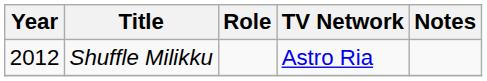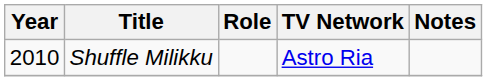 <table class="wikitable">
 <tr>
 <th>Year</th>
 <th>Title</th>
 <th>Role</th>
 <th>TV Network</th>
 <th>Notes</th>
 </tr>
 <tr>
-<td>2012</td>
+<td>2010</td>
 <td><em>Shuffle Milikku</em></td>
 <td></td>
 <td><a href='#'>Astro Ria</a></td>
 <td></td>
 </tr>
 <tr>
 </tr>
 </table>
